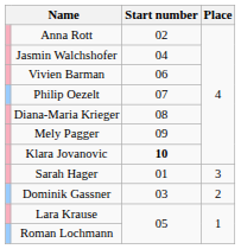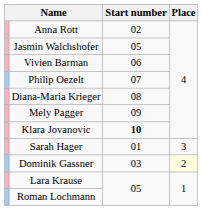 <table class="wikitable sortable" style="text-align:center">
 <tr>
 <th colspan=2>Name</th>
 <th>Start number</th>
 <th>Place</th>
 </tr>
 <tr>
 <td style="background:#faafbe"></td>
 <td>Anna Rott</td>
 <td>02</td>
 <td rowspan=7>4</td>
 </tr>
 <tr>
 <td style="background:#faafbe"></td>
 <td>Jasmin Walchshofer</td>
-<td>04</td>
+<td>05</td>
 </tr>
 <tr>
 <td style="background:#faafbe"></td>
 <td>Vivien Barman</td>
 <td>06</td>
 </tr>
 <tr>
 <td style="background:#9cf;"></td>
 <td>Philip Oezelt</td>
 <td>07</td>
 </tr>
 <tr>
 <td style="background:#faafbe"></td>
 <td>Diana-Maria Krieger</td>
 <td>08</td>
 </tr>
 <tr>
 <td style="background:#faafbe"></td>
 <td>Mely Pagger</td>
 <td>09</td>
 </tr>
 <tr>
 <td style="background:#faafbe"></td>
 <td>Klara Jovanovic</td>
 <td><strong>10</strong></td>
 </tr>
 <tr>
 <td style="background:#faafbe"></td>
 <td>Sarah Hager</td>
 <td>01</td>
 <td>3</td>
 </tr>
 <tr>
 <td style="background:#9cf;"></td>
 <td>Dominik Gassner</td>
 <td>03</td>
-<td>2</td>
+<td style="background: lightyellow;">2</td>
 </tr>
 <tr>
 <td style="background:#faafbe"></td>
 <td>Lara Krause</td>
 <td rowspan=2>05</td>
 <td rowspan=2>1</td>
 </tr>
 <tr>
 <td style="background:#9cf;"></td>
 <td>Roman Lochmann</td>
 </tr>
 </table>
